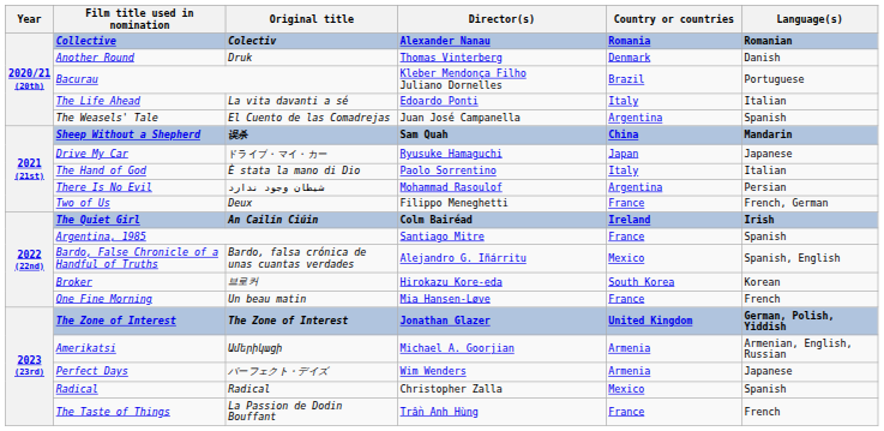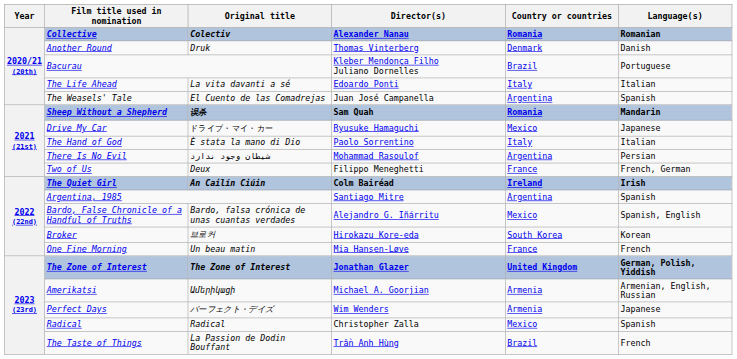 <table class="wikitable" style="width:90%">
 <tr bgcolor="#bebebe">
 <th width="5%">Year</th>
 <th width="19%">Film title used in nomination</th>
 <th width="19%">Original title</th>
 <th width="23%">Director(s)</th>
 <th width="15%">Country or countries</th>
 <th width="15%">Language(s)</th>
 </tr>
 <tr>
 <th scope="row" rowspan=5 align="center"><strong><a href='#'>2020/21</a></strong><br><small><a href='#'>(20th)</a></small></th>
 <td style="background:#B0C4DE;"><strong><em><a href='#'>Collective</a></em></strong></td>
 <td style="background:#B0C4DE;"><strong><em>Colectiv</em></strong></td>
 <td style="background:#B0C4DE;"><strong><a href='#'>Alexander Nanau</a></strong></td>
 <td style="background:#B0C4DE;"><strong> <a href='#'>Romania</a></strong></td>
 <td style="background:#B0C4DE;"><strong>Romanian</strong></td>
 </tr>
 <tr>
 <td><em><a href='#'>Another Round</a></em></td>
 <td><em>Druk</em></td>
 <td><a href='#'>Thomas Vinterberg</a></td>
 <td> <a href='#'>Denmark</a></td>
 <td>Danish</td>
 </tr>
 <tr>
 <td colspan="2"><em><a href='#'>Bacurau</a></em></td>
 <td><a href='#'>Kleber Mendonça Filho</a><br>Juliano Dornelles</td>
 <td> <a href='#'>Brazil</a></td>
 <td>Portuguese</td>
 </tr>
 <tr>
 <td><em><a href='#'>The Life Ahead</a></em></td>
 <td><em>La vita davanti a sé</em></td>
 <td><a href='#'>Edoardo Ponti</a></td>
 <td> <a href='#'>Italy</a></td>
 <td>Italian</td>
 </tr>
 <tr>
 <td><em>The Weasels' Tale</em></td>
 <td><em>El Cuento de las Comadrejas</em></td>
 <td>Juan José Campanella</td>
 <td> <a href='#'>Argentina</a></td>
 <td>Spanish</td>
 </tr>
 <tr>
 <th scope="row" rowspan=5 align="center"><strong><a href='#'>2021</a></strong><br><small><a href='#'>(21st)</a></small></th>
 <td style="background:#B0C4DE;"><strong><em><a href='#'>Sheep Without a Shepherd</a></em></strong></td>
 <td style="background:#B0C4DE;"><strong><em>误杀</em></strong></td>
 <td style="background:#B0C4DE;"><strong>Sam Quah</strong></td>
-<td style="background:#B0C4DE;"><strong> <a href='#'>China</a></strong></td>
+<td style="background:#B0C4DE;"><strong> <a href='#'>Romania</a></strong></td>
 <td style="background:#B0C4DE;"><strong>Mandarin</strong></td>
 </tr>
 <tr>
 <td><em><a href='#'>Drive My Car</a></em></td>
 <td>ドライブ・マイ・カー</td>
 <td><a href='#'>Ryusuke Hamaguchi</a></td>
-<td> <a href='#'>Japan</a></td>
+<td> <a href='#'>Mexico</a></td>
 <td>Japanese</td>
 </tr>
 <tr>
 <td><em><a href='#'>The Hand of God</a></em></td>
 <td><em>È stata la mano di Dio</em></td>
 <td><a href='#'>Paolo Sorrentino</a></td>
 <td> <a href='#'>Italy</a></td>
 <td>Italian</td>
 </tr>
 <tr>
 <td><em><a href='#'>There Is No Evil</a></em></td>
 <td>شیطان وجود ندارد</td>
 <td><a href='#'>Mohammad Rasoulof</a></td>
 <td> <a href='#'>Argentina</a></td>
 <td>Persian</td>
 </tr>
 <tr>
 <td><em><a href='#'>Two of Us</a></em></td>
 <td><em>Deux</em></td>
 <td>Filippo Meneghetti</td>
 <td> <a href='#'>France</a></td>
 <td>French, German</td>
 </tr>
 <tr>
 <th scope="row" rowspan=5 align="center"><strong><a href='#'>2022</a></strong><br><small><a href='#'>(22nd)</a></small></th>
 <td style="background:#B0C4DE;"><strong><em><a href='#'>The Quiet Girl</a></em></strong></td>
 <td style="background:#B0C4DE;"><strong><em>An Cailín Ciúin</em></strong></td>
 <td style="background:#B0C4DE;"><strong>Colm Bairéad</strong></td>
 <td style="background:#B0C4DE;"><strong> <a href='#'>Ireland</a></strong></td>
 <td style="background:#B0C4DE;"><strong>Irish</strong></td>
 </tr>
 <tr>
 <td colspan="2"><em><a href='#'>Argentina, 1985</a></em></td>
 <td><a href='#'>Santiago Mitre</a></td>
-<td> <a href='#'>France</a></td>
+<td> <a href='#'>Argentina</a></td>
 <td>Spanish</td>
 </tr>
 <tr>
 <td><em><a href='#'>Bardo, False Chronicle of a Handful of Truths</a></em></td>
 <td><em>Bardo, falsa crónica de unas cuantas verdades</em></td>
 <td><a href='#'>Alejandro G. Iñárritu</a></td>
 <td> <a href='#'>Mexico</a></td>
 <td>Spanish, English</td>
 </tr>
 <tr>
 <td><em><a href='#'>Broker</a></em></td>
 <td><em>브로커</em></td>
 <td><a href='#'>Hirokazu Kore-eda</a></td>
 <td> <a href='#'>South Korea</a></td>
 <td>Korean</td>
 </tr>
 <tr>
 <td><em><a href='#'>One Fine Morning</a></em></td>
 <td><em>Un beau matin</em></td>
 <td><a href='#'>Mia Hansen-Løve</a></td>
 <td> <a href='#'>France</a></td>
 <td>French</td>
 </tr>
 <tr>
 <th scope="row" rowspan=5 align="center"><strong><a href='#'>2023</a></strong><br><small><a href='#'>(23rd)</a></small></th>
 <td style="background:#B0C4DE;"><strong><em><a href='#'>The Zone of Interest</a></em></strong></td>
 <td style="background:#B0C4DE;"><strong><em>The Zone of Interest</em></strong></td>
 <td style="background:#B0C4DE;"><strong><a href='#'>Jonathan Glazer</a></strong></td>
 <td style="background:#B0C4DE;"><strong> <a href='#'>United Kingdom</a></strong></td>
 <td style="background:#B0C4DE;"><strong>German, Polish, Yiddish</strong></td>
 </tr>
 <tr>
 <td><em><a href='#'>Amerikatsi</a></em></td>
 <td><em>Ամերիկացի</em></td>
 <td><a href='#'>Michael A. Goorjian</a></td>
 <td> <a href='#'>Armenia</a></td>
 <td>Armenian, English, Russian</td>
 </tr>
 <tr>
 <td><em><a href='#'>Perfect Days</a></em></td>
 <td><em>パーフェクト・デイズ</em></td>
 <td><a href='#'>Wim Wenders</a></td>
 <td> <a href='#'>Armenia</a></td>
 <td>Japanese</td>
 </tr>
 <tr>
 <td><em><a href='#'>Radical</a></em></td>
 <td><em>Radical</em></td>
 <td>Christopher Zalla</td>
 <td> <a href='#'>Mexico</a></td>
 <td>Spanish</td>
 </tr>
 <tr>
 <td><em><a href='#'>The Taste of Things</a></em></td>
 <td><em>La Passion de Dodin Bouffant</em></td>
 <td><a href='#'>Trần Anh Hùng</a></td>
-<td> <a href='#'>France</a></td>
+<td> <a href='#'>Brazil</a></td>
 <td>French</td>
 </tr>
 </table>
